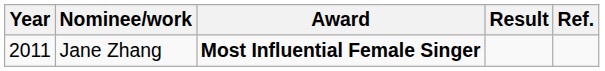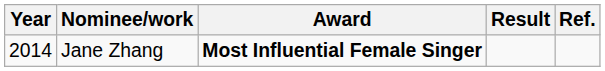 <table class="wikitable">
 <tr>
 <th>Year</th>
 <th>Nominee/work</th>
 <th>Award</th>
 <th><strong>Result</strong></th>
 <th>Ref.</th>
 </tr>
 <tr>
-<td>2011</td>
+<td>2014</td>
 <td>Jane Zhang</td>
 <td><strong>Most Influential Female Singer</strong></td>
 <td></td>
 <td></td>
 </tr>
 </table>
